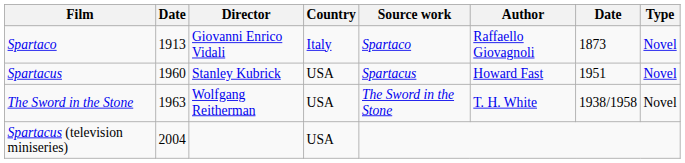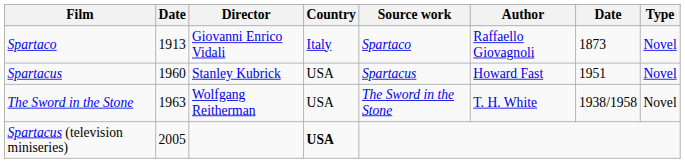 <table class="wikitable" style=width:90%>
 <tr style="background:#CCCCCC;">
 <th>Film</th>
 <th>Date</th>
 <th>Director</th>
 <th>Country</th>
 <th>Source work</th>
 <th>Author</th>
 <th>Date</th>
 <th>Type</th>
 </tr>
 <tr>
 <td><em><a href='#'>Spartaco</a></em></td>
 <td>1913</td>
 <td><a href='#'>Giovanni Enrico Vidali</a></td>
 <td><a href='#'>Italy</a></td>
 <td><em><a href='#'>Spartaco</a></em></td>
 <td><a href='#'>Raffaello Giovagnoli</a></td>
 <td>1873</td>
 <td><a href='#'>Novel</a></td>
 </tr>
 <tr>
 <td><em><a href='#'>Spartacus</a></em></td>
 <td>1960</td>
 <td><a href='#'>Stanley Kubrick</a></td>
 <td>USA</td>
 <td><em><a href='#'>Spartacus</a></em></td>
 <td><a href='#'>Howard Fast</a></td>
 <td>1951</td>
 <td><a href='#'>Novel</a></td>
 </tr>
 <tr>
 <td><em><a href='#'>The Sword in the Stone</a></em></td>
 <td>1963</td>
 <td><a href='#'>Wolfgang Reitherman</a></td>
 <td>USA</td>
 <td><em><a href='#'>The Sword in the Stone</a></em></td>
 <td><a href='#'>T. H. White</a></td>
 <td>1938/1958</td>
 <td>Novel</td>
 </tr>
 <tr>
 <td><em><a href='#'>Spartacus</a></em> (television miniseries)</td>
-<td>2004</td>
+<td>2005</td>
 <td></td>
-<td>USA</td>
+<td><strong>USA</strong></td>
 </tr>
 </table>
